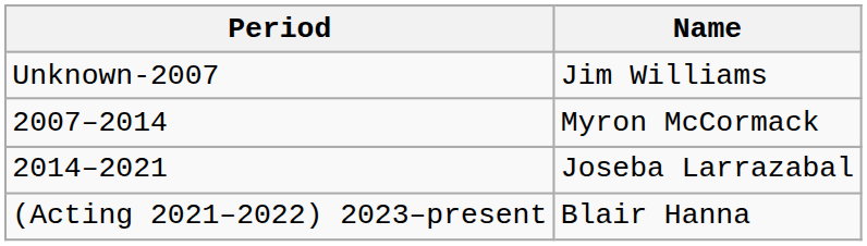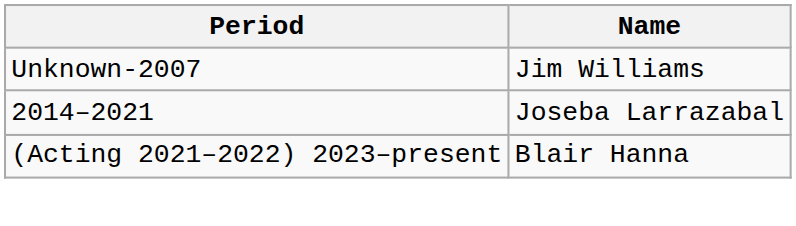 <table class="wikitable">
 <tr>
 <th>Period</th>
 <th>Name</th>
 </tr>
 <tr>
 <td>Unknown-2007</td>
 <td>Jim Williams</td>
 </tr>
 <tr>
-<td>2007–2014</td>
-<td>Myron McCormack</td>
-</tr>
-<tr>
 <td>2014–2021</td>
 <td>Joseba Larrazabal</td>
 </tr>
 <tr>
 <td>(Acting 2021–2022) 2023–present</td>
 <td>Blair Hanna</td>
 </tr>
 </table>
